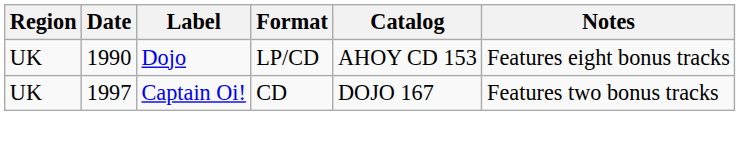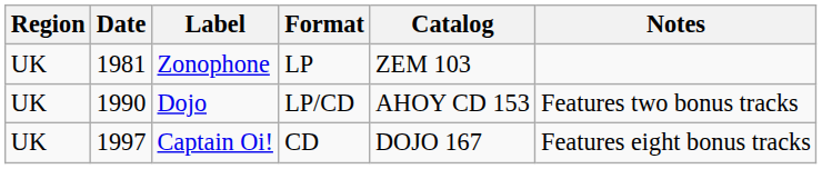 <table class="wikitable">
 <tr>
 <th>Region</th>
 <th>Date</th>
 <th>Label</th>
 <th>Format</th>
 <th>Catalog</th>
 <th>Notes</th>
 </tr>
 <tr>
 <td>UK</td>
+<td>1981</td>
+<td><a href='#'>Zonophone</a></td>
+<td>LP</td>
+<td>ZEM 103</td>
+<td></td>
+</tr>
+<tr>
+<td>UK</td>
 <td>1990</td>
 <td><a href='#'>Dojo</a></td>
 <td>LP/CD</td>
 <td>AHOY CD 153</td>
-<td>Features eight bonus tracks</td>
+<td>Features two bonus tracks</td>
 </tr>
 <tr>
 <td>UK</td>
 <td>1997</td>
 <td><a href='#'>Captain Oi!</a></td>
 <td>CD</td>
 <td>DOJO 167</td>
-<td>Features two bonus tracks</td>
+<td>Features eight bonus tracks</td>
 </tr>
 </table>
